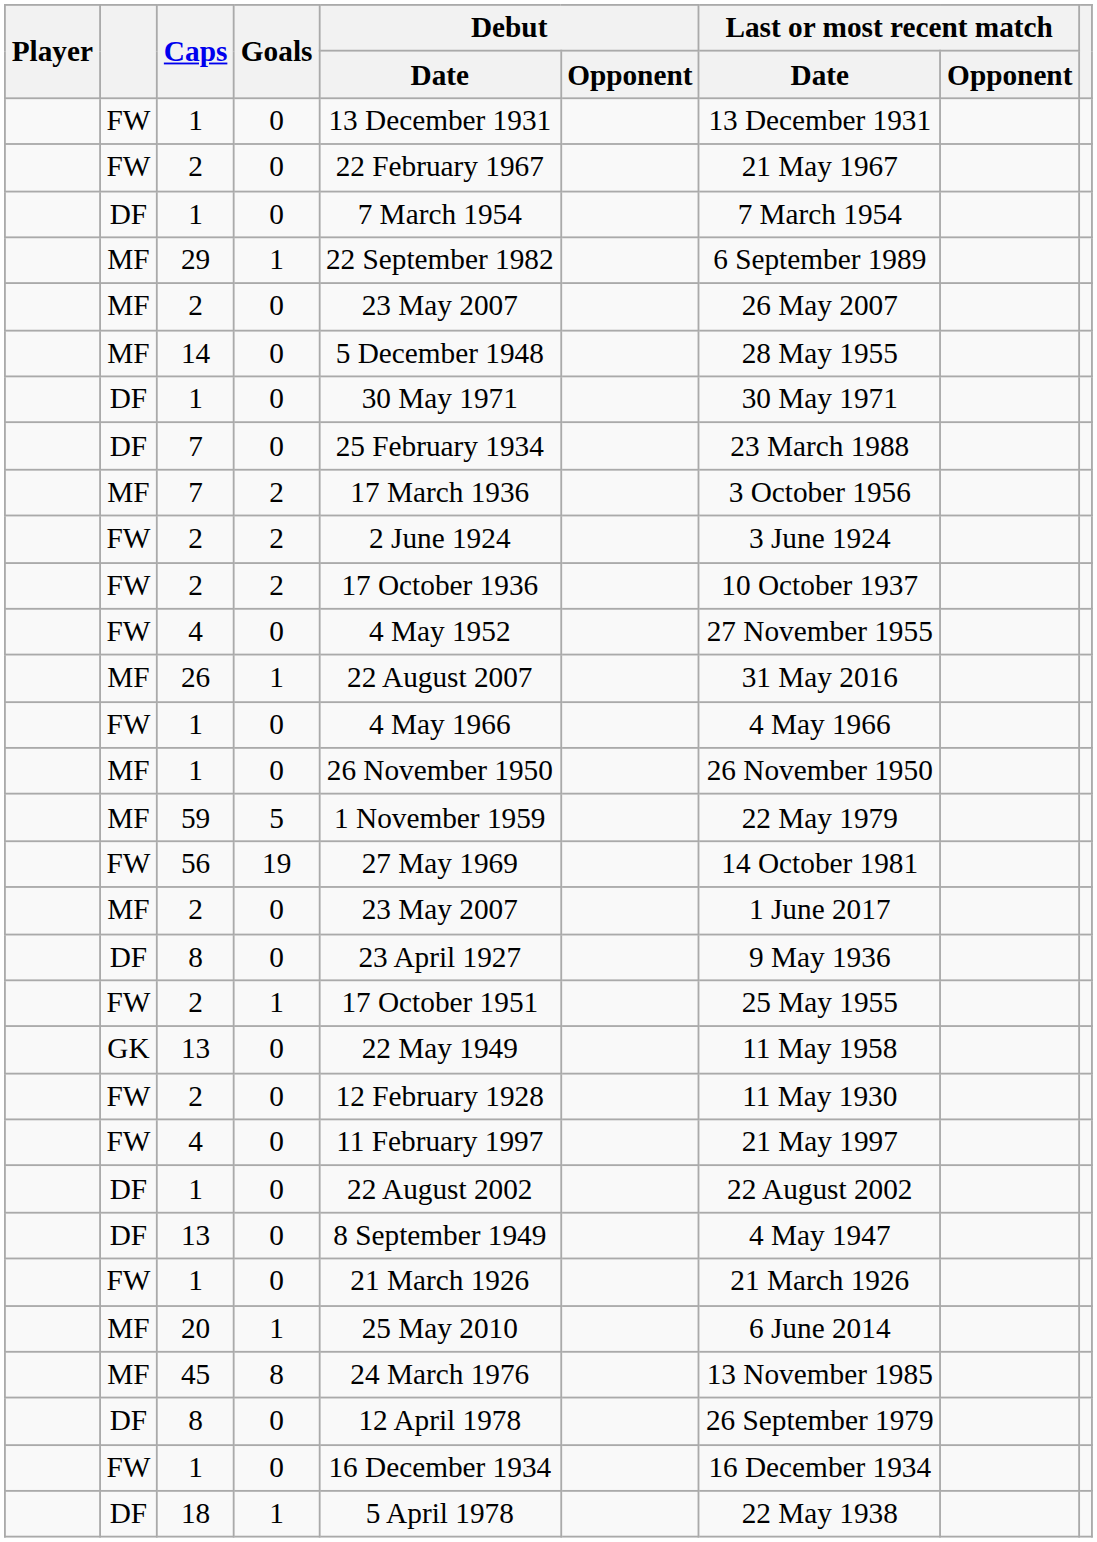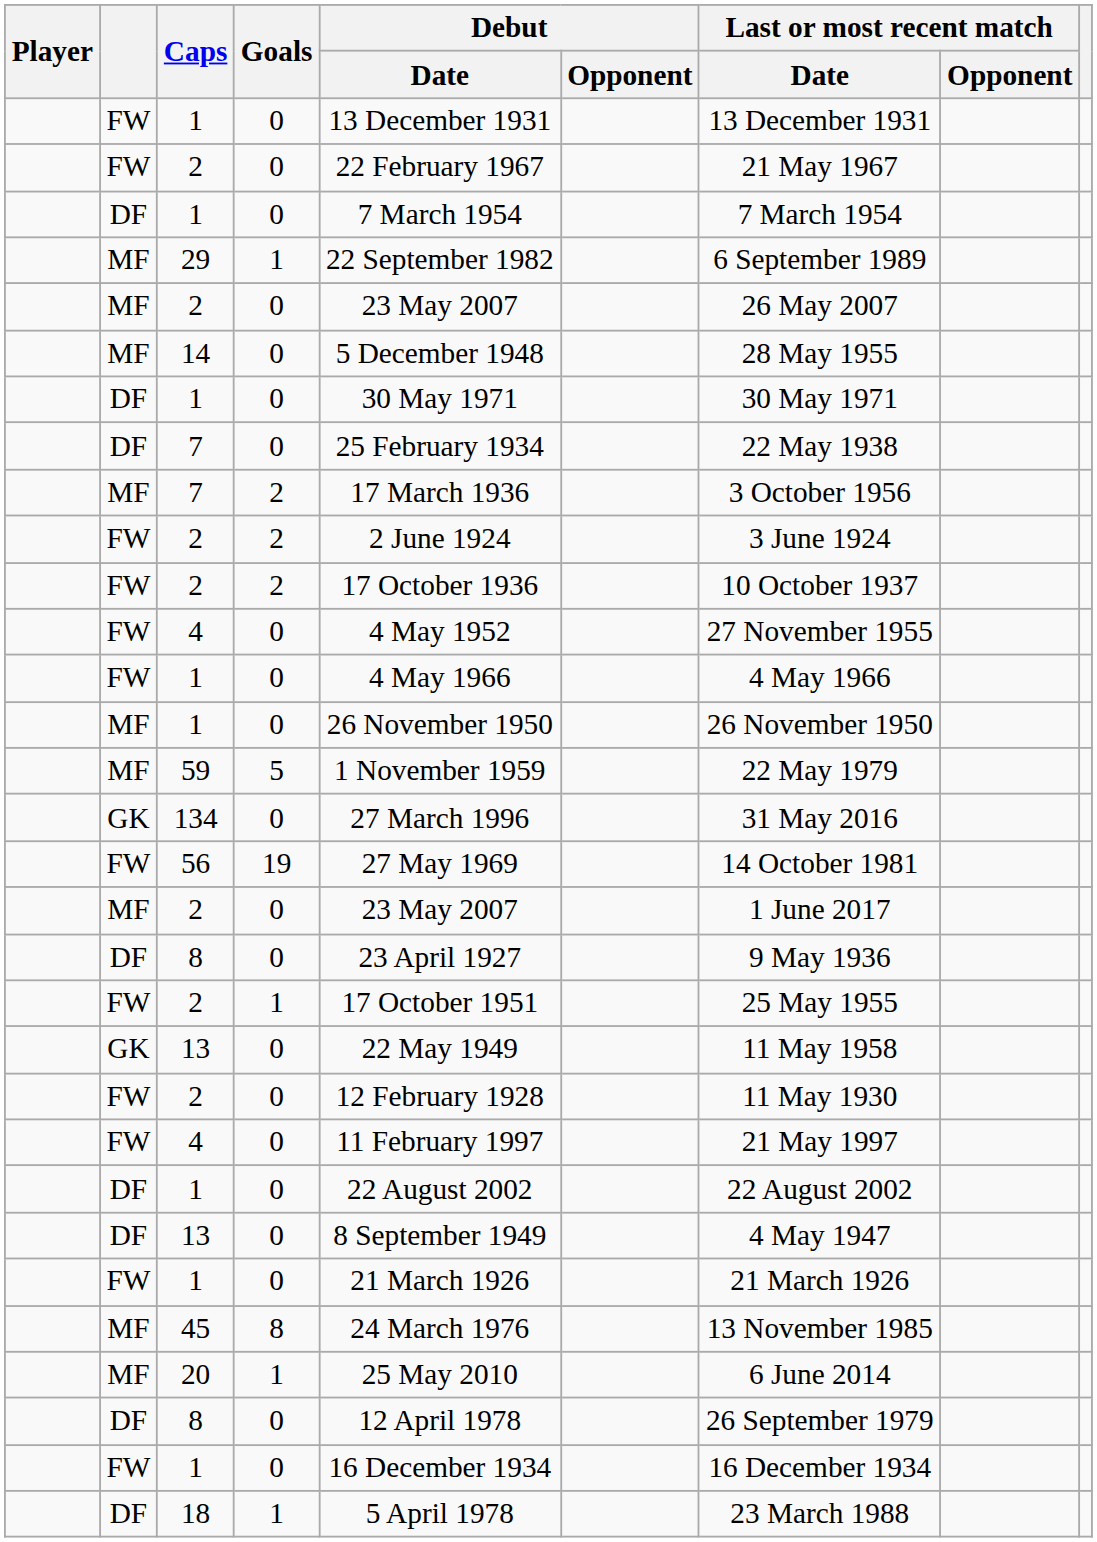 <table class="wikitable sortable" style="text-align: center;">
 <tr>
 <th scope=col rowspan=2>Player</th>
 <th scope=col rowspan=2></th>
 <th scope=col rowspan=2><a href='#'>Caps</a></th>
 <th scope=col rowspan=2>Goals</th>
 <th scope=col colspan=2>Debut</th>
 <th scope=col colspan=2>Last or most recent match</th>
 <th scope=col rowspan=2 class=unsortable></th>
 </tr>
 <tr class=unsortable>
 <th scope=col>Date</th>
 <th scope=col>Opponent</th>
 <th scope=col>Date</th>
 <th scope=col>Opponent</th>
 </tr>
 <tr>
 <td></td>
 <td>FW</td>
 <td>1</td>
 <td>0</td>
 <td>13 December 1931</td>
 <td align=left></td>
 <td>13 December 1931</td>
 <td align=left></td>
 <td></td>
 </tr>
 <tr>
 <td></td>
 <td>FW</td>
 <td>2</td>
 <td>0</td>
 <td>22 February 1967</td>
 <td align=left></td>
 <td>21 May 1967</td>
 <td align=left></td>
 <td></td>
 </tr>
 <tr>
 <td></td>
 <td>DF</td>
 <td>1</td>
 <td>0</td>
 <td>7 March 1954</td>
 <td align=left></td>
 <td>7 March 1954</td>
 <td align=left></td>
 <td></td>
 </tr>
 <tr>
 <td></td>
 <td>MF</td>
 <td>29</td>
 <td>1</td>
 <td>22 September 1982</td>
 <td align=left></td>
 <td>6 September 1989</td>
 <td align=left></td>
 <td></td>
 </tr>
 <tr>
 <td></td>
 <td>MF</td>
 <td>2</td>
 <td>0</td>
 <td>23 May 2007</td>
 <td align=left></td>
 <td>26 May 2007</td>
 <td align=left></td>
 <td></td>
 </tr>
 <tr>
 <td></td>
 <td>MF</td>
 <td>14</td>
 <td>0</td>
 <td>5 December 1948</td>
 <td align=left></td>
 <td>28 May 1955</td>
 <td align=left></td>
 <td></td>
 </tr>
 <tr>
 <td></td>
 <td>DF</td>
 <td>1</td>
 <td>0</td>
 <td>30 May 1971</td>
 <td align=left></td>
 <td>30 May 1971</td>
 <td align=left></td>
 <td></td>
 </tr>
 <tr>
 <td></td>
 <td>DF</td>
 <td>7</td>
 <td>0</td>
 <td>25 February 1934</td>
 <td align=left></td>
-<td>23 March 1988</td>
+<td>22 May 1938</td>
 <td align=left></td>
 <td></td>
 </tr>
 <tr>
 <td></td>
 <td>MF</td>
 <td>7</td>
 <td>2</td>
 <td>17 March 1936</td>
 <td align=left></td>
 <td>3 October 1956</td>
 <td align=left></td>
 <td></td>
 </tr>
 <tr>
 <td></td>
 <td>FW</td>
 <td>2</td>
 <td>2</td>
 <td>2 June 1924</td>
 <td align=left></td>
 <td>3 June 1924</td>
 <td align=left></td>
 <td></td>
 </tr>
 <tr>
 <td></td>
 <td>FW</td>
 <td>2</td>
 <td>2</td>
 <td>17 October 1936</td>
 <td align=left></td>
 <td>10 October 1937</td>
 <td align=left></td>
 <td></td>
 </tr>
 <tr>
 <td></td>
 <td>FW</td>
 <td>4</td>
 <td>0</td>
 <td>4 May 1952</td>
 <td align=left></td>
 <td>27 November 1955</td>
 <td align=left></td>
 <td></td>
 </tr>
 <tr>
 <td></td>
-<td>MF</td>
-<td>26</td>
-<td>1</td>
-<td>22 August 2007</td>
-<td align=left></td>
-<td>31 May 2016</td>
-<td align=left></td>
-<td></td>
-</tr>
-<tr>
-<td></td>
 <td>FW</td>
 <td>1</td>
 <td>0</td>
 <td>4 May 1966</td>
 <td align=left></td>
 <td>4 May 1966</td>
 <td align=left></td>
 <td></td>
 </tr>
 <tr>
 <td></td>
 <td>MF</td>
 <td>1</td>
 <td>0</td>
 <td>26 November 1950</td>
 <td align=left></td>
 <td>26 November 1950</td>
 <td align=left></td>
 <td></td>
 </tr>
 <tr>
 <td></td>
 <td>MF</td>
 <td>59</td>
 <td>5</td>
 <td>1 November 1959</td>
 <td align=left></td>
 <td>22 May 1979</td>
+<td align=left></td>
+<td></td>
+</tr>
+<tr>
+<td></td>
+<td>GK</td>
+<td>134</td>
+<td>0</td>
+<td>27 March 1996</td>
+<td align=left></td>
+<td>31 May 2016</td>
 <td align=left></td>
 <td></td>
 </tr>
 <tr>
 <td></td>
 <td>FW</td>
 <td>56</td>
 <td>19</td>
 <td>27 May 1969</td>
 <td align=left></td>
 <td>14 October 1981</td>
 <td align=left></td>
 <td></td>
 </tr>
 <tr>
 <td></td>
 <td>MF</td>
 <td>2</td>
 <td>0</td>
 <td>23 May 2007</td>
 <td align=left></td>
 <td>1 June 2017</td>
 <td align=left></td>
 <td></td>
 </tr>
 <tr>
 <td></td>
 <td>DF</td>
 <td>8</td>
 <td>0</td>
 <td>23 April 1927</td>
 <td align=left></td>
 <td>9 May 1936</td>
 <td align=left></td>
 <td></td>
 </tr>
 <tr>
 <td></td>
 <td>FW</td>
 <td>2</td>
 <td>1</td>
 <td>17 October 1951</td>
 <td align=left></td>
 <td>25 May 1955</td>
 <td align=left></td>
 <td></td>
 </tr>
 <tr>
 <td></td>
 <td>GK</td>
 <td>13</td>
 <td>0</td>
 <td>22 May 1949</td>
 <td align=left></td>
 <td>11 May 1958</td>
 <td align=left></td>
 <td></td>
 </tr>
 <tr>
 <td></td>
 <td>FW</td>
 <td>2</td>
 <td>0</td>
 <td>12 February 1928</td>
 <td align=left></td>
 <td>11 May 1930</td>
 <td align=left></td>
 <td></td>
 </tr>
 <tr>
 <td></td>
 <td>FW</td>
 <td>4</td>
 <td>0</td>
 <td>11 February 1997</td>
 <td align=left></td>
 <td>21 May 1997</td>
 <td align=left></td>
 <td></td>
 </tr>
 <tr>
 <td></td>
 <td>DF</td>
 <td>1</td>
 <td>0</td>
 <td>22 August 2002</td>
 <td align=left></td>
 <td>22 August 2002</td>
 <td align=left></td>
 <td></td>
 </tr>
 <tr>
 <td></td>
 <td>DF</td>
 <td>13</td>
 <td>0</td>
 <td>8 September 1949</td>
 <td align=left></td>
 <td>4 May 1947</td>
 <td align=left></td>
 <td></td>
 </tr>
 <tr>
 <td></td>
 <td>FW</td>
 <td>1</td>
 <td>0</td>
 <td>21 March 1926</td>
 <td align=left></td>
 <td>21 March 1926</td>
 <td align=left></td>
 <td></td>
 </tr>
 <tr>
 <td></td>
 <td>MF</td>
-<td>20</td>
-<td>1</td>
-<td>25 May 2010</td>
+<td>45</td>
+<td>8</td>
+<td>24 March 1976</td>
 <td align=left></td>
-<td>6 June 2014</td>
+<td>13 November 1985</td>
 <td align=left></td>
 <td></td>
 </tr>
 <tr>
 <td></td>
 <td>MF</td>
-<td>45</td>
-<td>8</td>
-<td>24 March 1976</td>
+<td>20</td>
+<td>1</td>
+<td>25 May 2010</td>
 <td align=left></td>
-<td>13 November 1985</td>
+<td>6 June 2014</td>
 <td align=left></td>
 <td></td>
 </tr>
 <tr>
 <td></td>
 <td>DF</td>
 <td>8</td>
 <td>0</td>
 <td>12 April 1978</td>
 <td align=left></td>
 <td>26 September 1979</td>
 <td align=left></td>
 <td></td>
 </tr>
 <tr>
 <td></td>
 <td>FW</td>
 <td>1</td>
 <td>0</td>
 <td>16 December 1934</td>
 <td align=left></td>
 <td>16 December 1934</td>
 <td align=left></td>
 <td></td>
 </tr>
 <tr>
 <td></td>
 <td>DF</td>
 <td>18</td>
 <td>1</td>
 <td>5 April 1978</td>
 <td align=left></td>
-<td>22 May 1938</td>
+<td>23 March 1988</td>
 <td align=left></td>
 <td></td>
 </tr>
 </table>
